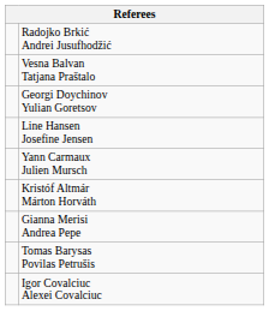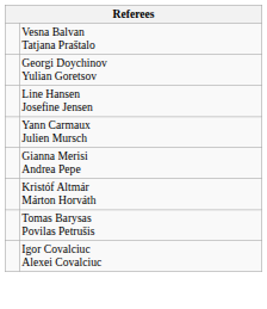 <table class="wikitable" style="width: 360px;">
 <tr>
 <th colspan=2>Referees</th>
-</tr>
-<tr>
-<td></td>
-<td>Radojko Brkić<br>Andrei Jusufhodžić</td>
 </tr>
 <tr>
 <td></td>
 <td>Vesna Balvan<br>Tatjana Praštalo</td>
 </tr>
 <tr>
 <td></td>
 <td>Georgi Doychinov<br>Yulian Goretsov</td>
 </tr>
 <tr>
 <td></td>
 <td>Line Hansen<br>Josefine Jensen</td>
 </tr>
 <tr>
 <td></td>
 <td>Yann Carmaux<br>Julien Mursch</td>
 </tr>
 <tr>
 <td></td>
-<td>Kristóf Altmár<br>Márton Horváth</td>
+<td>Gianna Merisi<br>Andrea Pepe</td>
 </tr>
 <tr>
 <td></td>
-<td>Gianna Merisi<br>Andrea Pepe</td>
+<td>Kristóf Altmár<br>Márton Horváth</td>
 </tr>
 <tr>
 <td></td>
 <td>Tomas Barysas<br>Povilas Petrušis</td>
 </tr>
 <tr>
 <td></td>
 <td>Igor Covalciuc<br> Alexei Covalciuc</td>
 </tr>
 </table>
